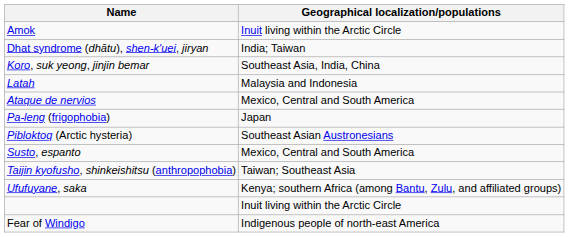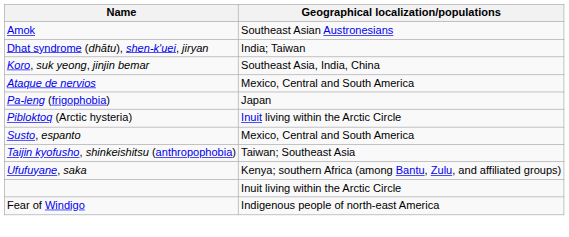 <table class="wikitable" border="1">
 <tr>
 <th>Name</th>
 <th>Geographical localization/populations</th>
 </tr>
 <tr>
 <td><a href='#'>Amok</a></td>
-<td><a href='#'>Inuit</a> living within the Arctic Circle</td>
+<td>Southeast Asian <a href='#'>Austronesians</a></td>
 </tr>
 <tr>
 <td><a href='#'>Dhat syndrome</a> (<em>dhātu</em>), <em><a href='#'>shen-k'uei</a></em>, <em>jiryan</em></td>
 <td>India; Taiwan</td>
 </tr>
 <tr>
 <td><em><a href='#'>Koro</a></em>, <em>suk yeong</em>, <em>jinjin bemar</em></td>
 <td>Southeast Asia, India, China</td>
-</tr>
-<tr>
-<td><em><a href='#'>Latah</a></em></td>
-<td>Malaysia and Indonesia</td>
 </tr>
 <tr>
 <td><em><a href='#'>Ataque de nervios</a></em></td>
 <td>Mexico, Central and South America</td>
 </tr>
 <tr>
 <td><em><a href='#'>Pa-leng</a></em> (<a href='#'>frigophobia</a>)</td>
 <td>Japan</td>
 </tr>
 <tr>
 <td><em><a href='#'>Pibloktoq</a></em> (Arctic hysteria)</td>
-<td>Southeast Asian <a href='#'>Austronesians</a></td>
+<td><a href='#'>Inuit</a> living within the Arctic Circle</td>
 </tr>
 <tr>
 <td><em><a href='#'>Susto</a></em>, <em>espanto</em></td>
 <td>Mexico, Central and South America</td>
 </tr>
 <tr>
 <td><em><a href='#'>Taijin kyofusho</a></em>, <em>shinkeishitsu</em> (<a href='#'>anthropophobia</a>)</td>
 <td>Taiwan; Southeast Asia</td>
 </tr>
 <tr>
 <td><em><a href='#'>Ufufuyane</a></em>, <em>saka</em></td>
 <td>Kenya; southern Africa (among <a href='#'>Bantu</a>, <a href='#'>Zulu</a>, and affiliated groups)</td>
 </tr>
 <tr>
 <td></td>
 <td>Inuit living within the Arctic Circle</td>
 </tr>
 <tr>
 <td>Fear of <a href='#'>Windigo</a></td>
 <td>Indigenous people of north-east America</td>
 </tr>
 </table>
